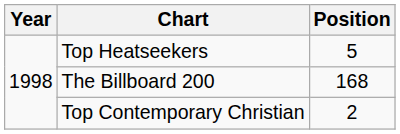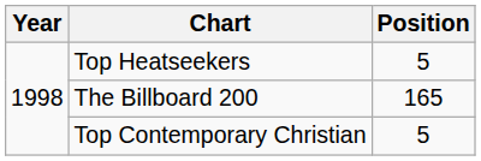 <table class="wikitable">
 <tr>
 <th>Year</th>
 <th>Chart</th>
 <th>Position</th>
 </tr>
 <tr>
 <td rowspan="3">1998</td>
 <td>Top Heatseekers</td>
 <td align="center">5</td>
 </tr>
 <tr>
 <td>The Billboard 200</td>
-<td align="center">168</td>
+<td align="center">165</td>
 </tr>
 <tr>
 <td>Top Contemporary Christian</td>
-<td align="center">2</td>
+<td align="center">5</td>
 </tr>
 </table>
